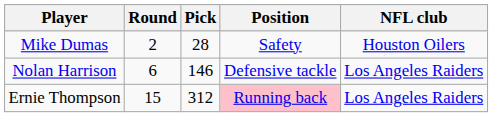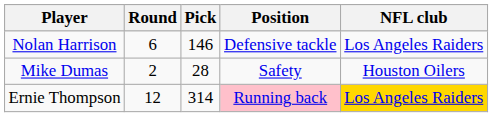 <table class="wikitable" style="text-align:center;">
 <tr style="background:#C0C0C0;">
 <th>Player</th>
 <th>Round</th>
 <th>Pick</th>
 <th>Position</th>
 <th>NFL club</th>
 </tr>
 <tr>
+<td><a href='#'>Nolan Harrison</a></td>
+<td>6</td>
+<td>146</td>
+<td><a href='#'>Defensive tackle</a></td>
+<td><a href='#'>Los Angeles Raiders</a></td>
+</tr>
+<tr>
 <td><a href='#'>Mike Dumas</a></td>
 <td>2</td>
 <td>28</td>
 <td><a href='#'>Safety</a></td>
 <td><a href='#'>Houston Oilers</a></td>
 </tr>
 <tr>
-<td><a href='#'>Nolan Harrison</a></td>
-<td>6</td>
-<td>146</td>
-<td><a href='#'>Defensive tackle</a></td>
-<td><a href='#'>Los Angeles Raiders</a></td>
-</tr>
-<tr>
 <td>Ernie Thompson</td>
-<td>15</td>
-<td>312</td>
+<td>12</td>
+<td>314</td>
 <td style="background: pink;"><a href='#'>Running back</a></td>
-<td><a href='#'>Los Angeles Raiders</a></td>
+<td style="background: gold;"><a href='#'>Los Angeles Raiders</a></td>
 </tr>
 </table>
